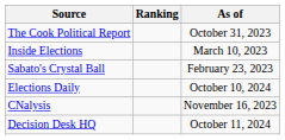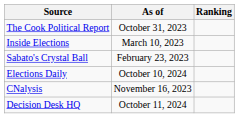 <table class="wikitable" style="text-align:center">
 <tr>
 <th>Source</th>
+<th>As of</th>
 <th>Ranking</th>
-<th>As of</th>
 </tr>
 <tr>
 <td align=left><a href='#'>The Cook Political Report</a></td>
+<td>October 31, 2023</td>
 <td></td>
-<td>October 31, 2023</td>
 </tr>
 <tr>
 <td align=left><a href='#'>Inside Elections</a></td>
+<td>March 10, 2023</td>
 <td></td>
-<td>March 10, 2023</td>
 </tr>
 <tr>
 <td align=left><a href='#'>Sabato's Crystal Ball</a></td>
+<td>February 23, 2023</td>
 <td></td>
-<td>February 23, 2023</td>
 </tr>
 <tr>
 <td align=left><a href='#'>Elections Daily</a></td>
+<td>October 10, 2024</td>
 <td></td>
-<td>October 10, 2024</td>
 </tr>
 <tr>
 <td align=left><a href='#'>CNalysis</a></td>
+<td>November 16, 2023</td>
 <td></td>
-<td>November 16, 2023</td>
 </tr>
 <tr>
 <td align=left><a href='#'>Decision Desk HQ</a></td>
+<td>October 11, 2024</td>
 <td></td>
-<td>October 11, 2024</td>
 </tr>
 </table>
